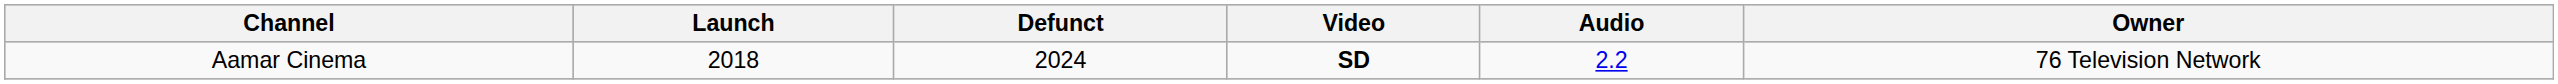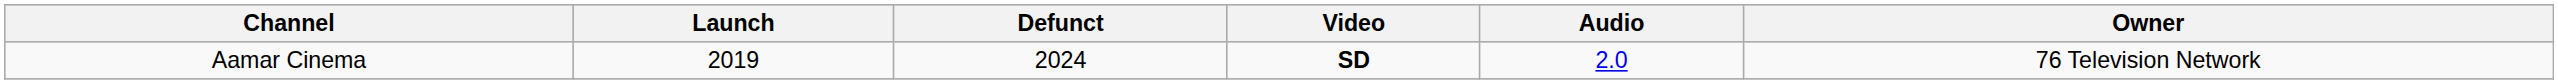 <table class="wikitable sortable" style="border-collapse:collapse; font-size: 90%; text-align:center" width="100%">
 <tr>
 <th>Channel</th>
 <th>Launch</th>
 <th>Defunct</th>
 <th>Video</th>
 <th>Audio</th>
 <th>Owner</th>
 </tr>
 <tr>
 <td>Aamar Cinema</td>
-<td>2018</td>
+<td>2019</td>
 <td>2024</td>
 <td><strong>SD</strong></td>
-<td><a href='#'>2.2</a></td>
+<td><a href='#'>2.0</a></td>
 <td>76 Television Network</td>
 </tr>
 </table>
